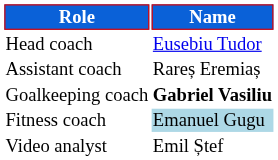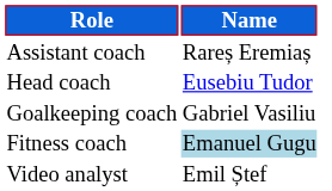 <table class="toccolours">
 <tr>
 <th style="background:#0a61d8;color:#FFFFFF;border:1px solid #e10000;">Role</th>
 <th style="background:#0a61d8;color:#FFFFFF;border:1px solid #e10000;">Name</th>
 </tr>
 <tr>
+<td>Assistant coach</td>
+<td> Rareș Eremiaș</td>
+</tr>
+<tr>
 <td>Head coach</td>
 <td> <a href='#'>Eusebiu Tudor</a></td>
 </tr>
 <tr>
-<td>Assistant coach</td>
-<td> Rareș Eremiaș</td>
-</tr>
-<tr>
 <td>Goalkeeping coach</td>
-<td><strong> Gabriel Vasiliu</strong></td>
+<td> Gabriel Vasiliu</td>
 </tr>
 <tr>
 <td>Fitness coach</td>
 <td style="background: lightblue;"> Emanuel Gugu</td>
 </tr>
 <tr>
 <td>Video analyst</td>
 <td> Emil Ștef</td>
 </tr>
 </table>
